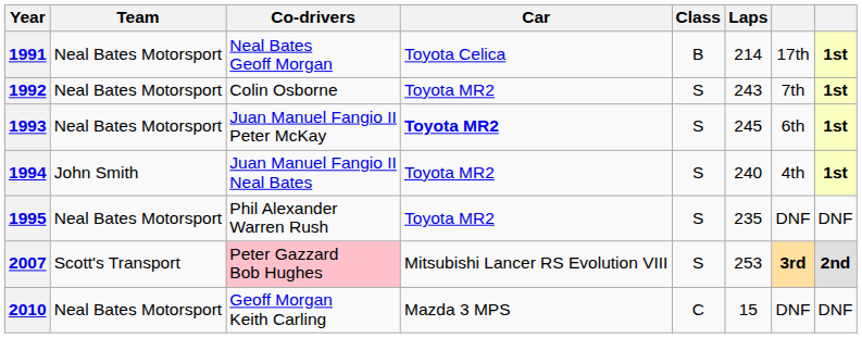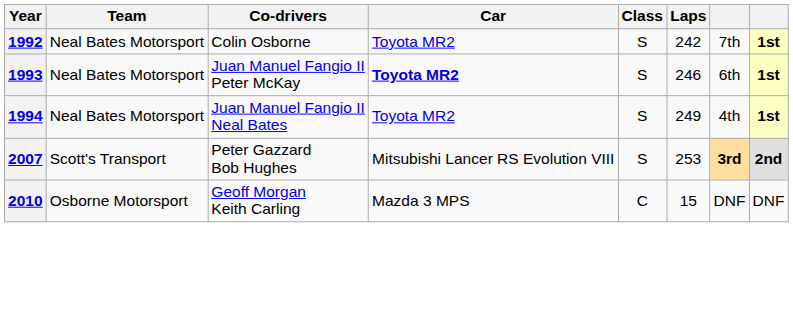 <table class="wikitable" style="text-align:center">
 <tr>
 <th>Year</th>
 <th>Team</th>
 <th>Co-drivers</th>
 <th>Car</th>
 <th>Class</th>
 <th>Laps</th>
 <th></th>
 <th></th>
 </tr>
 <tr>
-<th><a href='#'>1991</a></th>
-<td align="left"> Neal Bates Motorsport</td>
-<td align="left"> <a href='#'>Neal Bates</a><br> <a href='#'>Geoff Morgan</a></td>
-<td align="left"><a href='#'>Toyota Celica</a></td>
-<td>B</td>
-<td>214</td>
-<td>17th</td>
-<td style="background:#fbffbf;"><strong>1st</strong></td>
-</tr>
-<tr>
 <th><a href='#'>1992</a></th>
 <td align="left"> Neal Bates Motorsport</td>
 <td align="left"> Colin Osborne</td>
 <td align="left"><a href='#'>Toyota MR2</a></td>
 <td>S</td>
-<td>243</td>
+<td>242</td>
 <td>7th</td>
 <td style="background:#fbffbf;"><strong>1st</strong></td>
 </tr>
 <tr>
 <th><a href='#'>1993</a></th>
 <td align="left"> Neal Bates Motorsport</td>
 <td align="left"> <a href='#'>Juan Manuel Fangio II</a><br> Peter McKay</td>
 <td align="left"><strong><a href='#'>Toyota MR2</a></strong></td>
 <td>S</td>
-<td>245</td>
+<td>246</td>
 <td>6th</td>
 <td style="background:#fbffbf;"><strong>1st</strong></td>
 </tr>
 <tr>
 <th><a href='#'>1994</a></th>
-<td align="left"> John Smith</td>
+<td align="left"> Neal Bates Motorsport</td>
 <td align="left"> <a href='#'>Juan Manuel Fangio II</a><br> <a href='#'>Neal Bates</a></td>
 <td align="left"><a href='#'>Toyota MR2</a></td>
 <td>S</td>
-<td>240</td>
+<td>249</td>
 <td>4th</td>
 <td style="background:#fbffbf;"><strong>1st</strong></td>
 </tr>
 <tr>
-<th><a href='#'>1995</a></th>
-<td align="left"> Neal Bates Motorsport</td>
-<td align="left"> Phil Alexander<br> Warren Rush</td>
-<td align="left"><a href='#'>Toyota MR2</a></td>
-<td>S</td>
-<td>235</td>
-<td>DNF</td>
-<td>DNF</td>
-</tr>
-<tr>
 <th><a href='#'>2007</a></th>
 <td align="left"> Scott's Transport</td>
-<td align="left" style="background: pink;"> Peter Gazzard<br> Bob Hughes</td>
+<td align="left"> Peter Gazzard<br> Bob Hughes</td>
 <td align="left">Mitsubishi Lancer RS Evolution VIII</td>
 <td>S</td>
 <td>253</td>
 <td style="background:#ffdf9f;"><strong>3rd</strong></td>
 <td style="background:#dfdfdf;"><strong>2nd</strong></td>
 </tr>
 <tr>
 <th><a href='#'>2010</a></th>
-<td align="left"> Neal Bates Motorsport</td>
+<td align="left"> Osborne Motorsport</td>
 <td align="left"> <a href='#'>Geoff Morgan</a><br> Keith Carling</td>
 <td align="left">Mazda 3 MPS</td>
 <td>C</td>
 <td>15</td>
 <td>DNF</td>
 <td>DNF</td>
 </tr>
 </table>
